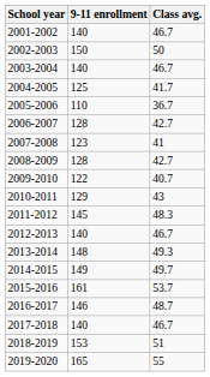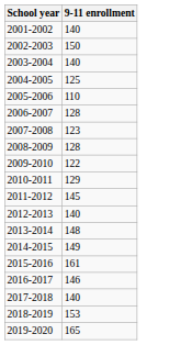 <table class="wikitable">
 <tr>
 <th>School year</th>
 <th>9-11 enrollment</th>
-<th>Class avg.</th>
 </tr>
 <tr>
 <td>2001-2002</td>
 <td>140</td>
-<td>46.7</td>
 </tr>
 <tr>
 <td>2002-2003</td>
 <td>150</td>
-<td>50</td>
 </tr>
 <tr>
 <td>2003-2004</td>
 <td>140</td>
-<td>46.7</td>
 </tr>
 <tr>
 <td>2004-2005</td>
 <td>125</td>
-<td>41.7</td>
 </tr>
 <tr>
 <td>2005-2006</td>
 <td>110</td>
-<td>36.7</td>
 </tr>
 <tr>
 <td>2006-2007</td>
 <td>128</td>
-<td>42.7</td>
 </tr>
 <tr>
 <td>2007-2008</td>
 <td>123</td>
-<td>41</td>
 </tr>
 <tr>
 <td>2008-2009</td>
 <td>128</td>
-<td>42.7</td>
 </tr>
 <tr>
 <td>2009-2010</td>
 <td>122</td>
-<td>40.7</td>
 </tr>
 <tr>
 <td>2010-2011</td>
 <td>129</td>
-<td>43</td>
 </tr>
 <tr>
 <td>2011-2012</td>
 <td>145</td>
-<td>48.3</td>
 </tr>
 <tr>
 <td>2012-2013</td>
 <td>140</td>
-<td>46.7</td>
 </tr>
 <tr>
 <td>2013-2014</td>
 <td>148</td>
-<td>49.3</td>
 </tr>
 <tr>
 <td>2014-2015</td>
 <td>149</td>
-<td>49.7</td>
 </tr>
 <tr>
 <td>2015-2016</td>
 <td>161</td>
-<td>53.7</td>
 </tr>
 <tr>
 <td>2016-2017</td>
 <td>146</td>
-<td>48.7</td>
 </tr>
 <tr>
 <td>2017-2018</td>
 <td>140</td>
-<td>46.7</td>
 </tr>
 <tr>
 <td>2018-2019</td>
 <td>153</td>
-<td>51</td>
 </tr>
 <tr>
 <td>2019-2020</td>
 <td>165</td>
-<td>55</td>
 </tr>
 </table>
